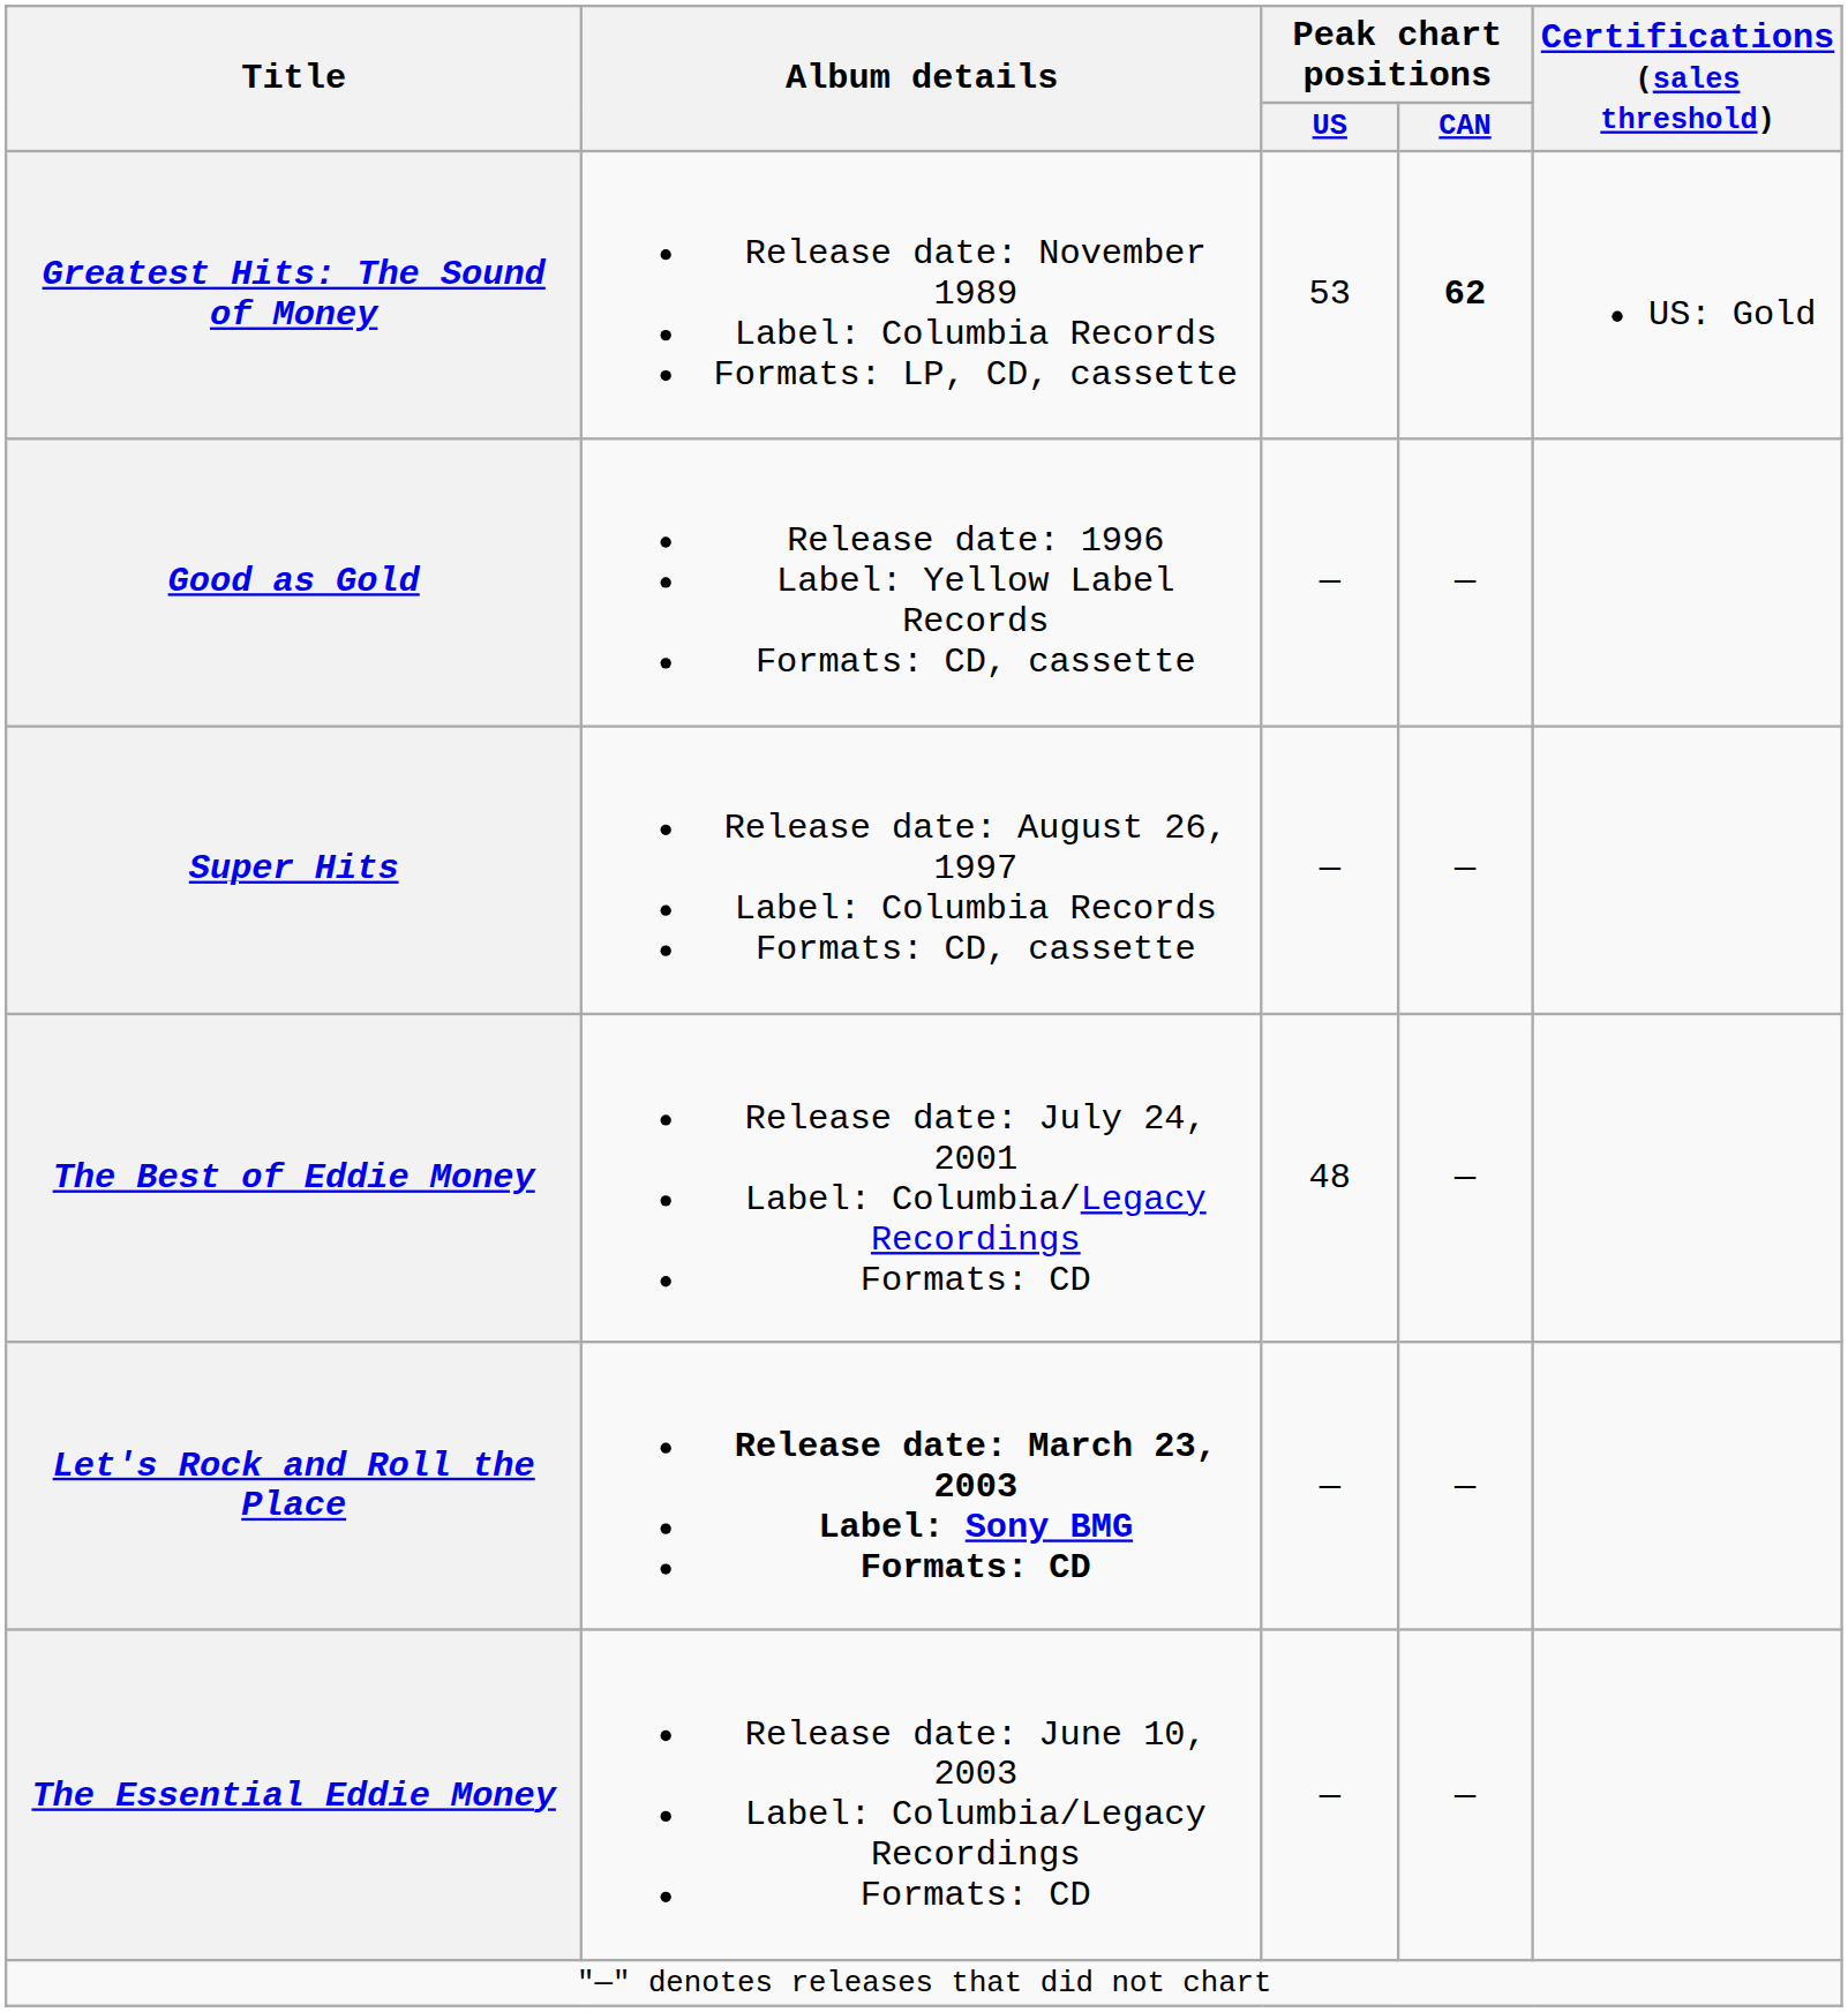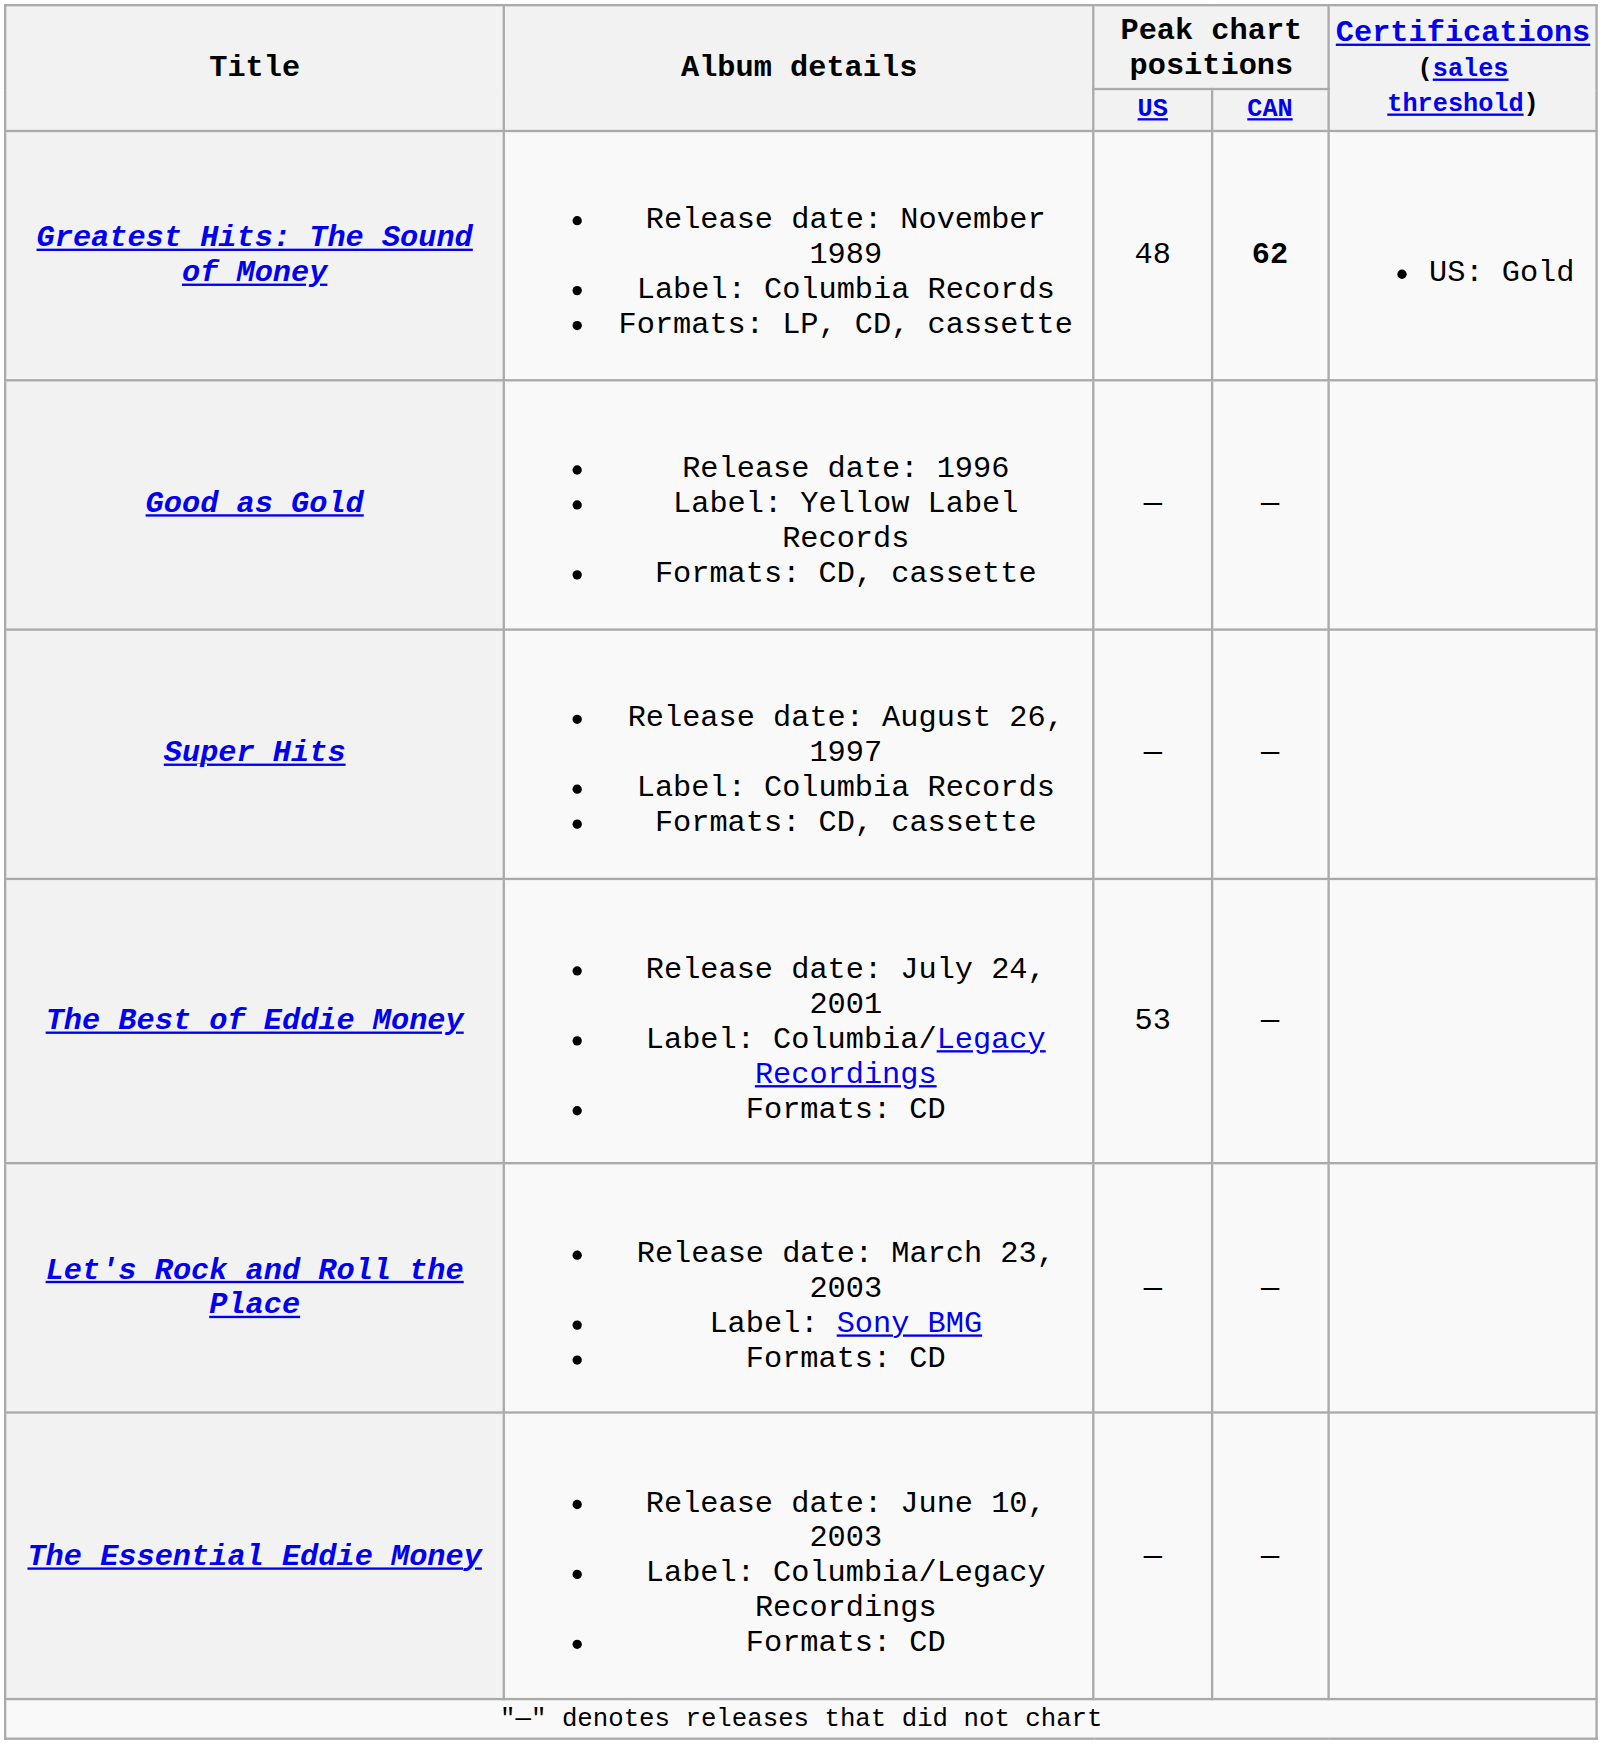 <table class="wikitable plainrowheaders" style="text-align:center;">
 <tr>
 <th rowspan="2" style="width:16em;">Title</th>
 <th rowspan="2" style="width:19em;">Album details</th>
 <th colspan="2">Peak chart<br>positions</th>
 <th rowspan="2" style="width:8em;"><a href='#'>Certifications</a><br><small>(<a href='#'>sales threshold</a>)</small></th>
 </tr>
 <tr style="font-size:smaller;">
 <th width="45"><a href='#'>US</a><br></th>
 <th width="45"><a href='#'>CAN</a><br></th>
 </tr>
 <tr>
 <th scope="row"><em><a href='#'>Greatest Hits: The Sound of Money</a></em></th>
 <td><br><ul><li>Release date: November 1989</li><li>Label: Columbia Records</li><li>Formats: LP, CD, cassette</li></ul></td>
-<td>53</td>
+<td>48<br></td>
 <td><strong>62</strong></td>
 <td align="left"><br><ul><li>US: Gold</li></ul></td>
 </tr>
 <tr>
 <th scope="row"><em><a href='#'>Good as Gold</a></em></th>
 <td><br><ul><li>Release date: 1996</li><li>Label: Yellow Label Records</li><li>Formats: CD, cassette</li></ul></td>
 <td>—</td>
 <td>—</td>
 <td></td>
 </tr>
 <tr>
 <th scope="row"><em><a href='#'>Super Hits</a></em></th>
 <td><br><ul><li>Release date: August 26, 1997</li><li>Label: Columbia Records</li><li>Formats: CD, cassette</li></ul></td>
 <td>—</td>
 <td>—</td>
 <td></td>
 </tr>
 <tr>
 <th scope="row"><em><a href='#'>The Best of Eddie Money</a></em></th>
 <td><br><ul><li>Release date: July 24, 2001</li><li>Label: Columbia/<a href='#'>Legacy Recordings</a></li><li>Formats: CD</li></ul></td>
-<td>48<br></td>
+<td>53</td>
 <td>—</td>
 <td></td>
 </tr>
 <tr>
 <th scope="row"><em><a href='#'>Let's Rock and Roll the Place</a></em></th>
-<td><strong><br><ul><li>Release date: March 23, 2003</li><li>Label: <a href='#'>Sony BMG</a></li><li>Formats: CD</li></ul></strong></td>
+<td><br><ul><li>Release date: March 23, 2003</li><li>Label: <a href='#'>Sony BMG</a></li><li>Formats: CD</li></ul></td>
 <td>—</td>
 <td>—</td>
 <td></td>
 </tr>
 <tr>
 <th scope="row"><em><a href='#'>The Essential Eddie Money</a></em></th>
 <td><br><ul><li>Release date: June 10, 2003</li><li>Label: Columbia/Legacy Recordings</li><li>Formats: CD</li></ul></td>
 <td>—</td>
 <td>—</td>
 <td></td>
 </tr>
 <tr>
 <td colspan="10" style="font-size:85%">"—" denotes releases that did not chart</td>
 </tr>
 </table>
